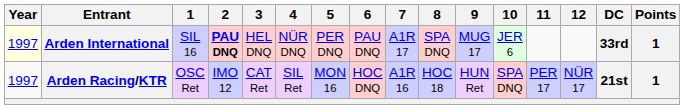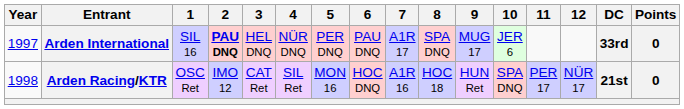 <table class="wikitable" style="text-align:center; font-size:85%">
 <tr>
 <th>Year</th>
 <th>Entrant</th>
 <th>1</th>
 <th>2</th>
 <th>3</th>
 <th>4</th>
 <th>5</th>
 <th>6</th>
 <th>7</th>
 <th>8</th>
 <th>9</th>
 <th>10</th>
 <th>11</th>
 <th>12</th>
 <th>DC</th>
 <th>Points</th>
 </tr>
 <tr>
-<td style="background: lightyellow;"><a href='#'>1997</a></td>
+<td><a href='#'>1997</a></td>
 <th nowrap><a href='#'>Arden International</a></th>
 <td style="background:#CFCFFF;"><a href='#'>SIL</a><br><small>16</small></td>
 <td style="background:#FFCFCF;"><strong><a href='#'>PAU</a><br><small>DNQ</small></strong></td>
 <td style="background:#FFCFCF;"><a href='#'>HEL</a><br><small>DNQ</small></td>
 <td style="background:#FFCFCF;"><a href='#'>NÜR</a><br><small>DNQ</small></td>
 <td style="background:#FFCFCF;"><a href='#'>PER</a><br><small>DNQ</small></td>
 <td style="background:#FFCFCF;"><a href='#'>PAU</a><br><small>DNQ</small></td>
 <td style="background:#CFCFFF;"><a href='#'>A1R</a><br><small>17</small></td>
 <td style="background:#FFCFCF;"><a href='#'>SPA</a><br><small>DNQ</small></td>
 <td style="background:#CFCFFF;"><a href='#'>MUG</a><br><small>17</small></td>
 <td style="background:#DFFFDF;"><a href='#'>JER</a><br><small>6</small></td>
 <td></td>
 <td></td>
 <th>33rd</th>
-<th>1</th>
+<th>0</th>
 </tr>
 <tr>
-<td><a href='#'>1997</a></td>
+<td><a href='#'>1998</a></td>
 <th nowrap><a href='#'>Arden Racing</a>/<a href='#'>KTR</a></th>
 <td style="background:#EFCFFF;"><a href='#'>OSC</a><br><small>Ret</small></td>
 <td style="background:#CFCFFF;"><a href='#'>IMO</a><br><small>12</small></td>
 <td style="background:#EFCFFF;"><a href='#'>CAT</a><br><small>Ret</small></td>
 <td style="background:#EFCFFF;"><a href='#'>SIL</a><br><small>Ret</small></td>
 <td style="background:#CFCFFF;"><a href='#'>MON</a><br><small>16</small></td>
 <td style="background:#FFCFCF;"><a href='#'>HOC</a><br><small>DNQ</small></td>
 <td style="background:#CFCFFF;"><a href='#'>A1R</a><br><small>16</small></td>
 <td style="background:#CFCFFF;"><a href='#'>HOC</a><br><small>18</small></td>
 <td style="background:#EFCFFF;"><a href='#'>HUN</a><br><small>Ret</small></td>
 <td style="background:#FFCFCF;"><a href='#'>SPA</a><br><small>DNQ</small></td>
 <td style="background:#CFCFFF;"><a href='#'>PER</a><br><small>17</small></td>
 <td style="background:#CFCFFF;"><a href='#'>NÜR</a><br><small>17</small></td>
 <th>21st</th>
-<th>1</th>
+<th>0</th>
 </tr>
 <tr>
 <th colspan="16"></th>
 </tr>
 </table>
